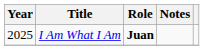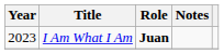 <table class="wikitable">
 <tr>
 <th>Year</th>
 <th>Title</th>
 <th>Role</th>
 <th>Notes</th>
 <th class="unsortable"></th>
 </tr>
 <tr>
-<td>2025</td>
+<td>2023</td>
 <td><em><a href='#'>I Am What I Am</a></em></td>
 <td><strong>Juan</strong></td>
 <td></td>
 <td></td>
 </tr>
 <tr>
 </tr>
 </table>
